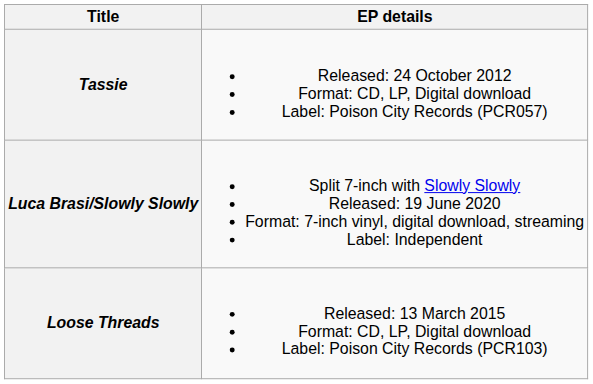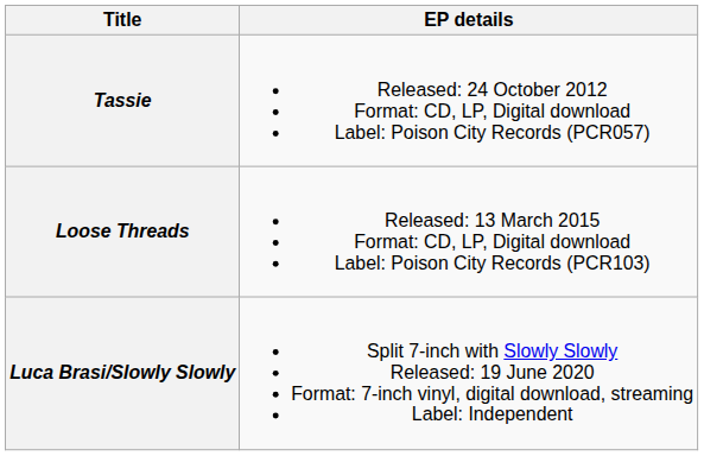 <table class="wikitable plainrowheaders" style="text-align:center;">
 <tr>
 <th scope="col" rowspan="1">Title</th>
 <th scope="col" rowspan="1">EP details</th>
 </tr>
 <tr>
 <th scope="row"><em>Tassie</em></th>
 <td><br><ul><li>Released: 24 October 2012</li><li>Format: CD, LP, Digital download</li><li>Label: Poison City Records (PCR057)</li></ul></td>
 </tr>
 <tr>
+<th scope="row"><em>Loose Threads</em></th>
+<td><br><ul><li>Released: 13 March 2015</li><li>Format: CD, LP, Digital download</li><li>Label: Poison City Records (PCR103)</li></ul></td>
+</tr>
+<tr>
 <th scope="row"><em>Luca Brasi/Slowly Slowly</em></th>
 <td><br><ul><li>Split 7-inch with <a href='#'>Slowly Slowly</a></li><li>Released: 19 June 2020</li><li>Format: 7-inch vinyl, digital download, streaming</li><li>Label: Independent</li></ul></td>
 </tr>
-<tr>
-<th scope="row"><em>Loose Threads</em></th>
-<td><br><ul><li>Released: 13 March 2015</li><li>Format: CD, LP, Digital download</li><li>Label: Poison City Records (PCR103)</li></ul></td>
-</tr>
 </table>
